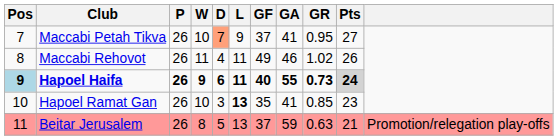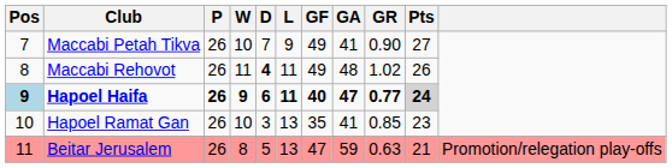 <table class="wikitable" style="text-align:center">
 <tr>
 <th>Pos</th>
 <th>Club</th>
 <th>P</th>
 <th>W</th>
 <th>D</th>
 <th>L</th>
 <th>GF</th>
 <th>GA</th>
 <th>GR</th>
 <th>Pts</th>
 <th></th>
 </tr>
 <tr>
 <td>7</td>
 <td align=left><a href='#'>Maccabi Petah Tikva</a></td>
 <td>26</td>
 <td>10</td>
-<td style="background: lightsalmon;">7</td>
+<td>7</td>
 <td>9</td>
-<td>37</td>
+<td>49</td>
 <td>41</td>
-<td>0.95</td>
+<td>0.90</td>
 <td>27</td>
 <td rowspan=4></td>
 </tr>
 <tr>
 <td>8</td>
 <td align=left><a href='#'>Maccabi Rehovot</a></td>
 <td>26</td>
 <td>11</td>
-<td>4</td>
+<td><strong>4</strong></td>
 <td>11</td>
 <td>49</td>
-<td>46</td>
+<td>48</td>
 <td>1.02</td>
 <td>26</td>
 </tr>
 <tr>
 <td style="background: lightblue;"><strong>9</strong></td>
 <td align=left><strong><a href='#'>Hapoel Haifa</a></strong></td>
 <td><strong>26</strong></td>
 <td><strong>9</strong></td>
 <td><strong>6</strong></td>
 <td><strong>11</strong></td>
 <td><strong>40</strong></td>
-<td><strong>55</strong></td>
-<td><strong>0.73</strong></td>
+<td><strong>47</strong></td>
+<td><strong>0.77</strong></td>
 <td style="background: lightgrey;"><strong>24</strong></td>
 </tr>
 <tr>
 <td>10</td>
 <td align=left><a href='#'>Hapoel Ramat Gan</a></td>
 <td>26</td>
 <td>10</td>
 <td>3</td>
-<td><strong>13</strong></td>
+<td>13</td>
 <td>35</td>
 <td>41</td>
 <td>0.85</td>
 <td>23</td>
 </tr>
 <tr bgcolor=#ff9999>
 <td>11</td>
 <td align=left><a href='#'>Beitar Jerusalem</a></td>
 <td>26</td>
 <td>8</td>
 <td>5</td>
 <td>13</td>
-<td>37</td>
+<td>47</td>
 <td>59</td>
 <td>0.63</td>
 <td>21</td>
 <td>Promotion/relegation play-offs</td>
 </tr>
 </table>
